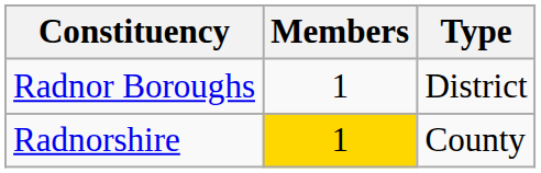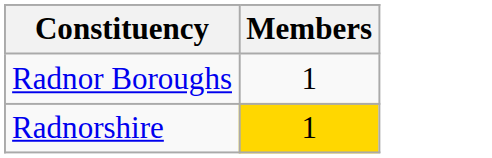 <table class="wikitable sortable">
 <tr>
 <th>Constituency</th>
 <th>Members</th>
-<th>Type</th>
 </tr>
 <tr>
 <td><a href='#'>Radnor Boroughs</a></td>
 <td align="center">1</td>
-<td>District</td>
 </tr>
 <tr>
 <td><a href='#'>Radnorshire</a></td>
 <td align="center" style="background: gold;">1</td>
-<td>County</td>
 </tr>
 </table>
